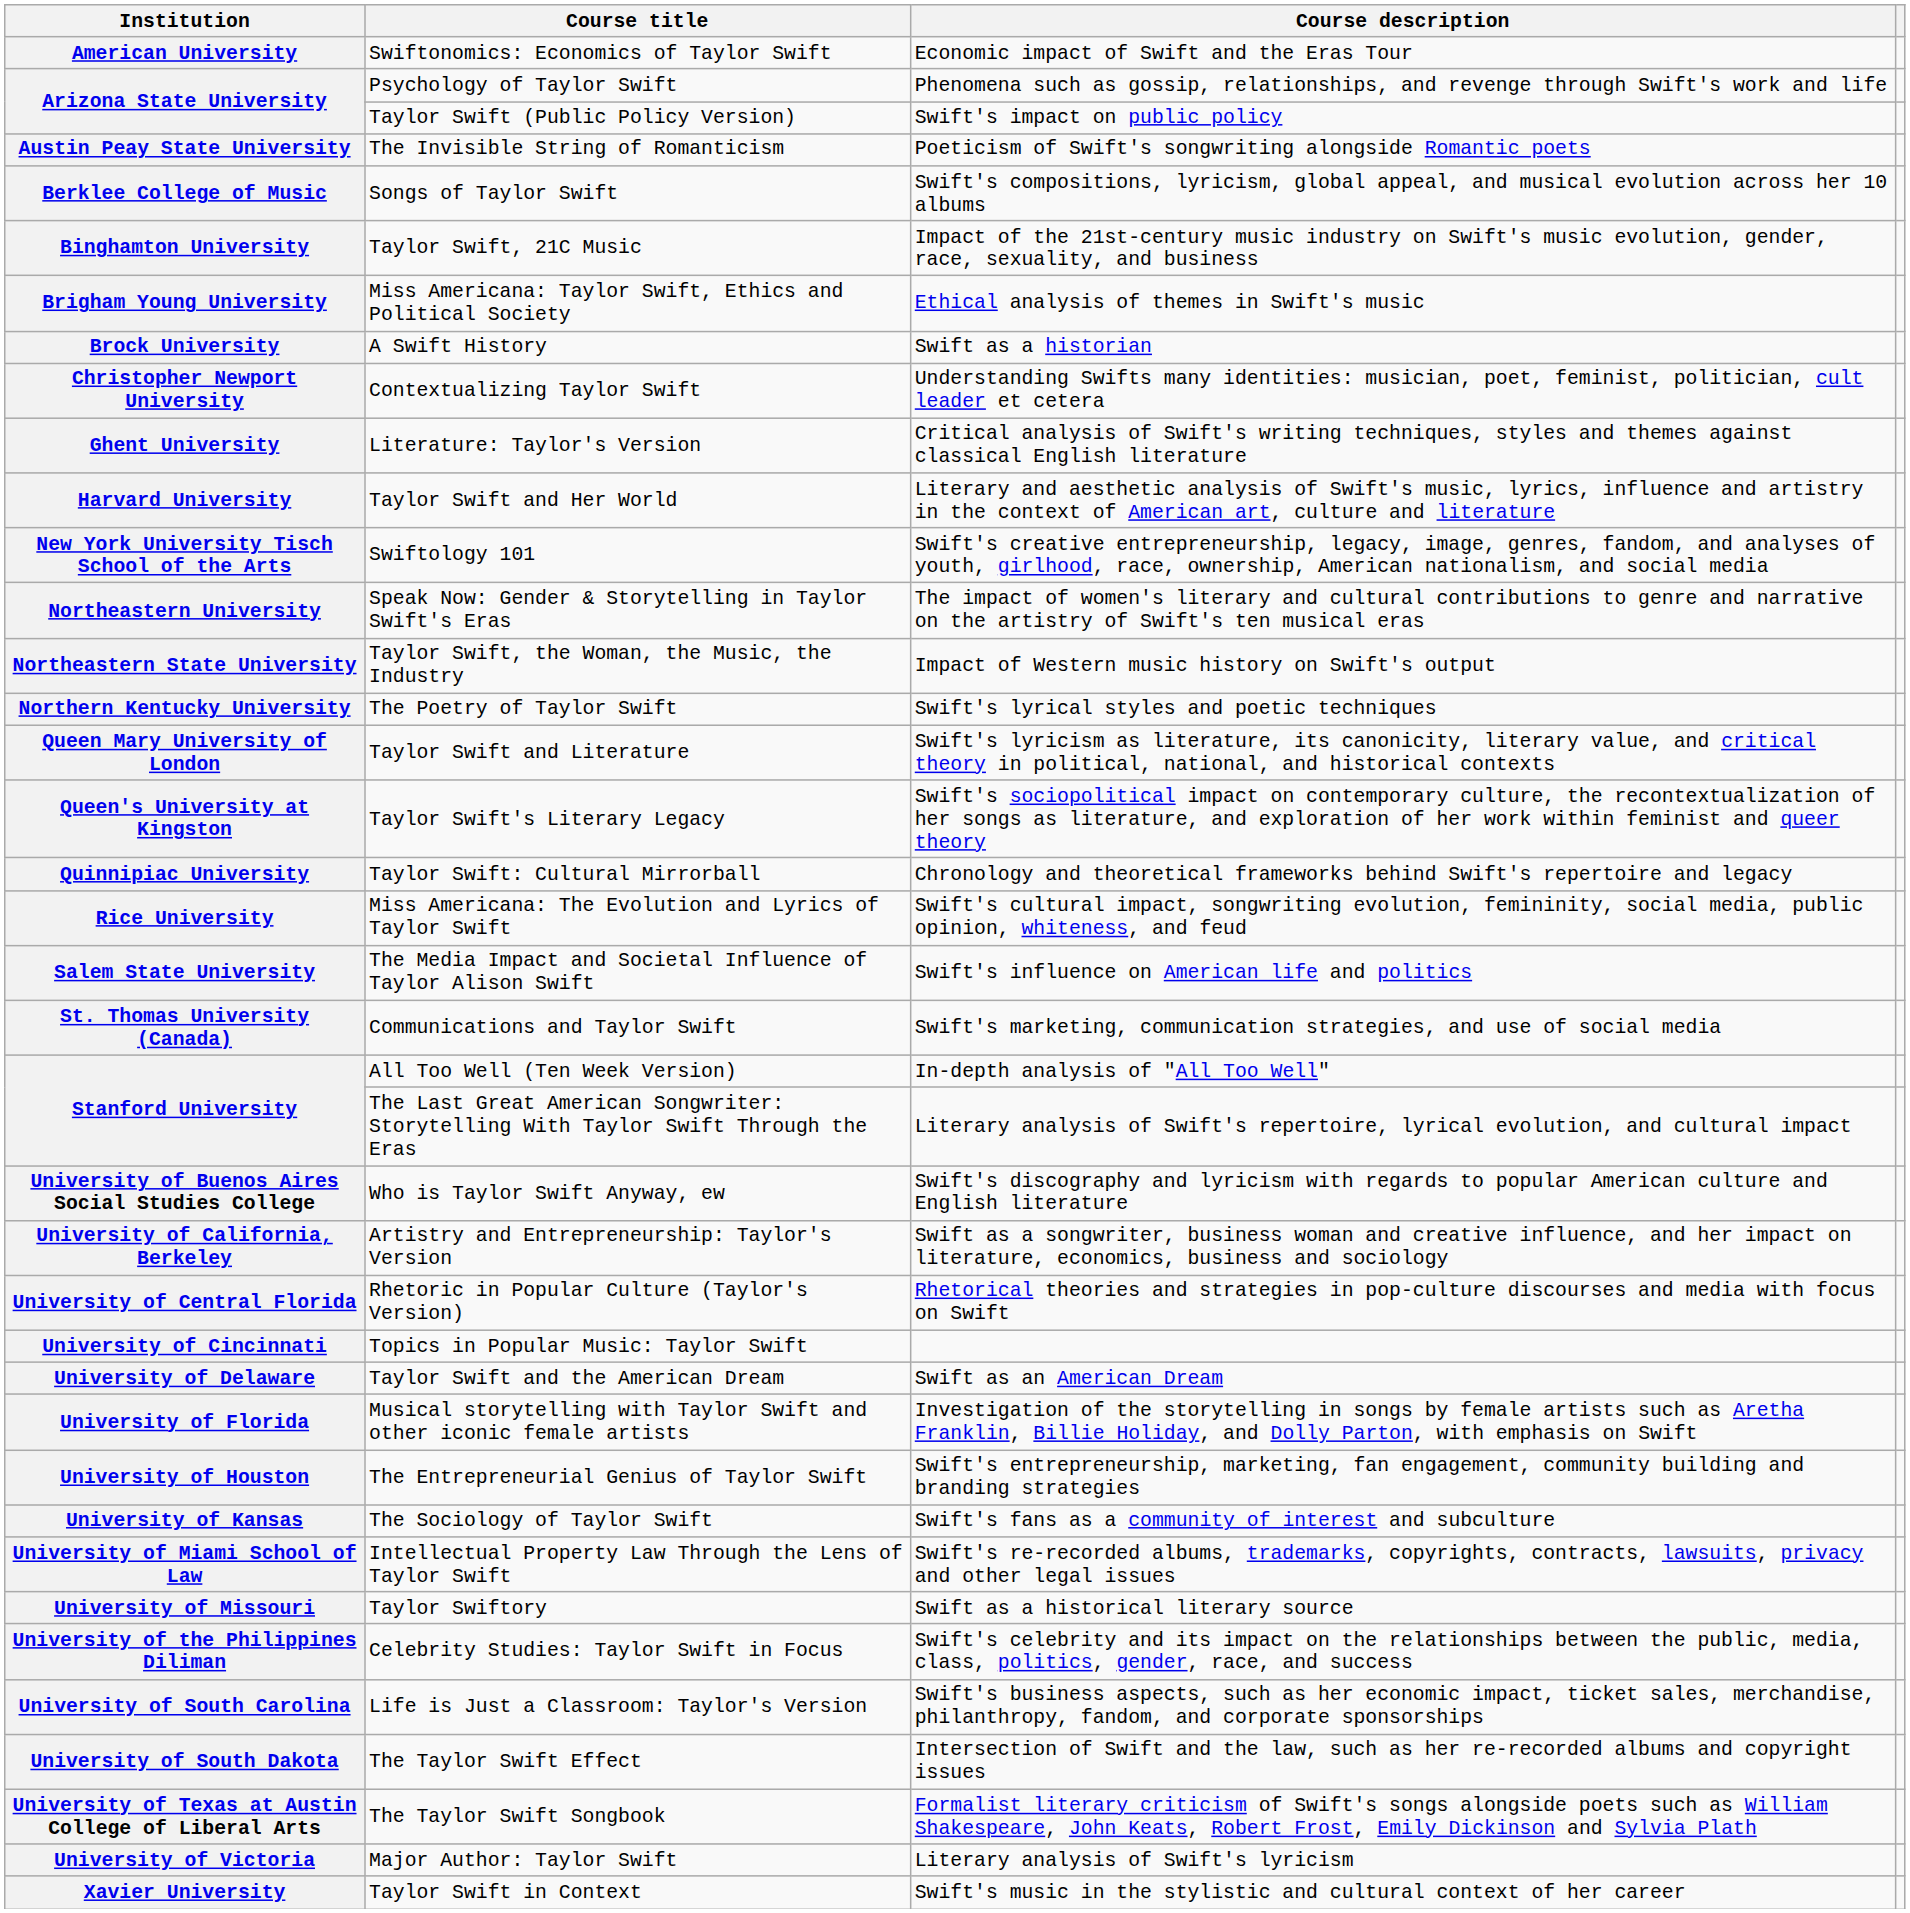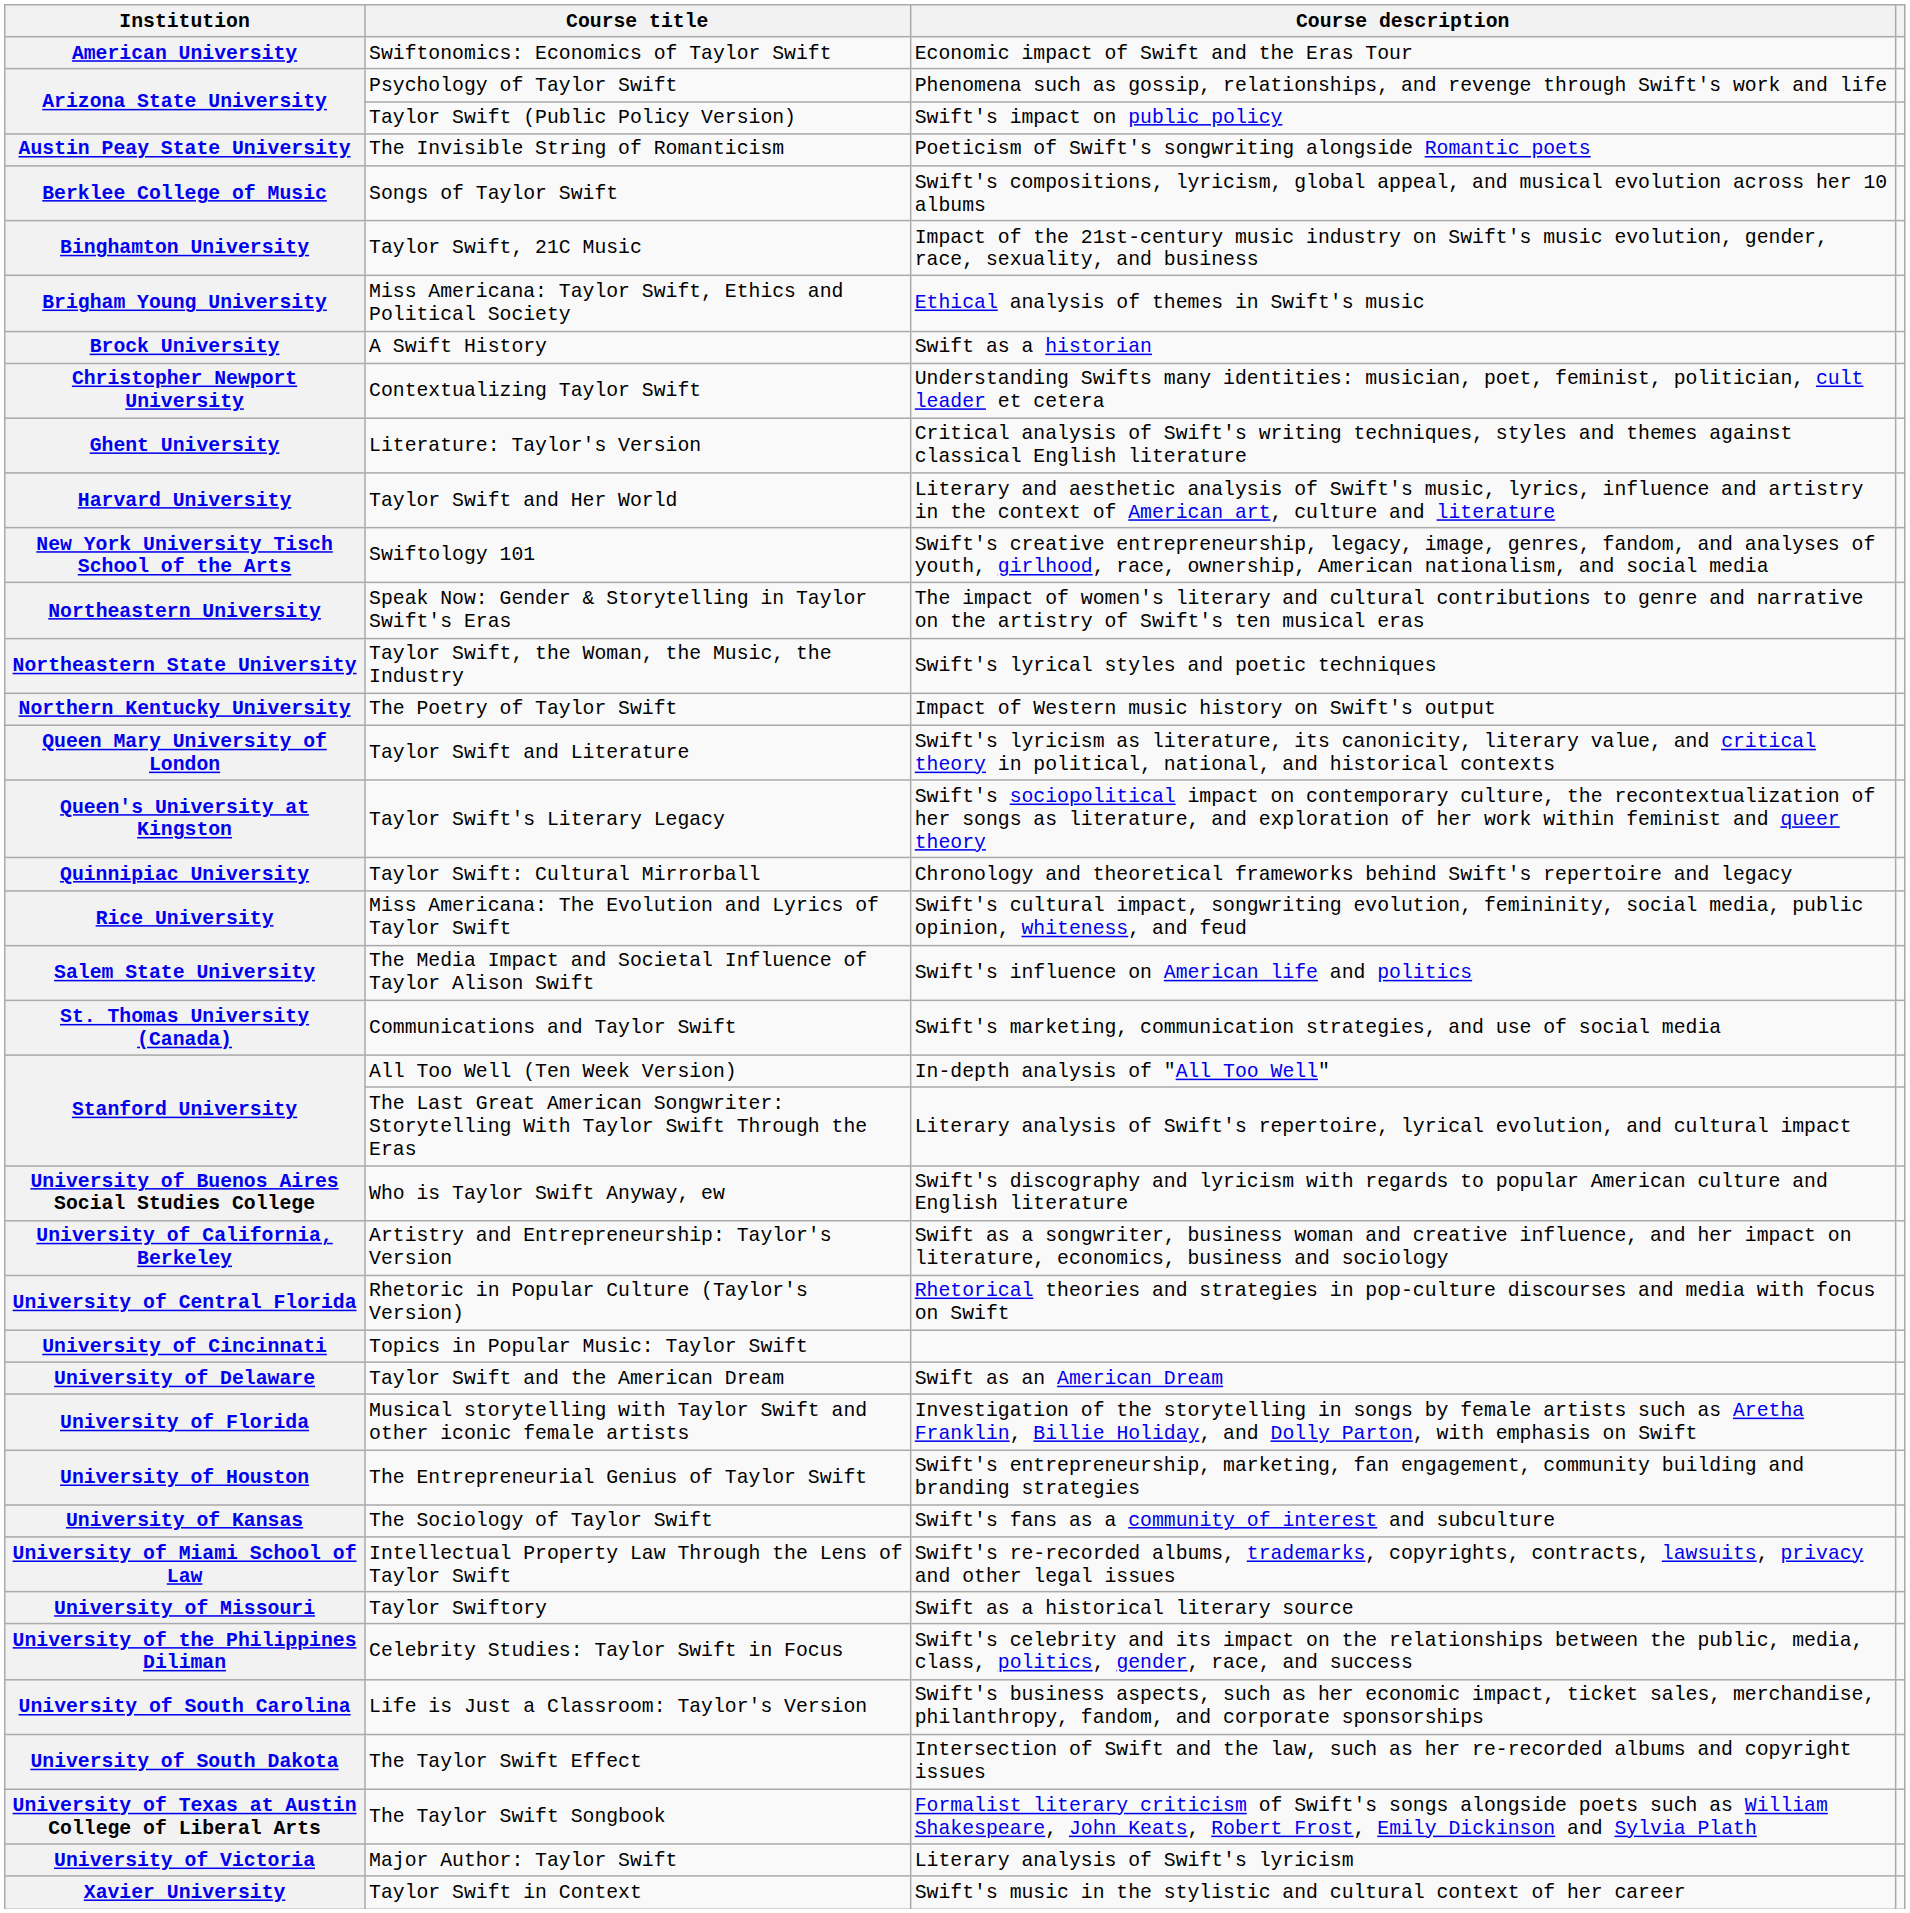 <table class="wikitable sortable plainrowheaders">
 <tr>
 <th scope="col">Institution</th>
 <th scope="col">Course title</th>
 <th scope="col" class="unsortable">Course description</th>
 <th scope="col" class="unsortable"></th>
 </tr>
 <tr>
 <th scope="row"><a href='#'>American University</a></th>
 <td>Swiftonomics: Economics of Taylor Swift</td>
 <td>Economic impact of Swift and the Eras Tour</td>
 <td></td>
 </tr>
 <tr>
 <th scope="rowgroup" rowspan="2"><a href='#'>Arizona State University</a></th>
 <td>Psychology of Taylor Swift</td>
 <td>Phenomena such as gossip, relationships, and revenge through Swift's work and life</td>
 <td></td>
 </tr>
 <tr>
 <td>Taylor Swift (Public Policy Version)</td>
 <td>Swift's impact on <a href='#'>public policy</a></td>
 <td></td>
 </tr>
 <tr>
 <th scope="row"><a href='#'>Austin Peay State University</a></th>
 <td>The Invisible String of Romanticism</td>
 <td>Poeticism of Swift's songwriting alongside <a href='#'>Romantic poets</a></td>
 <td></td>
 </tr>
 <tr>
 <th scope="row"><a href='#'>Berklee College of Music</a></th>
 <td>Songs of Taylor Swift</td>
 <td>Swift's compositions, lyricism, global appeal, and musical evolution across her 10 albums</td>
 <td></td>
 </tr>
 <tr>
 <th scope="row"><a href='#'>Binghamton University</a></th>
 <td>Taylor Swift, 21C Music</td>
 <td>Impact of the 21st-century music industry on Swift's music evolution, gender, race, sexuality, and business</td>
 <td></td>
 </tr>
 <tr>
 <th scope="row"><a href='#'>Brigham Young University</a></th>
 <td>Miss Americana: Taylor Swift, Ethics and Political Society</td>
 <td><a href='#'>Ethical</a> analysis of themes in Swift's music</td>
 <td></td>
 </tr>
 <tr>
 <th scope="row"><a href='#'>Brock University</a></th>
 <td>A Swift History</td>
 <td>Swift as a <a href='#'>historian</a></td>
 <td></td>
 </tr>
 <tr>
 <th scope="row"><a href='#'>Christopher Newport University</a></th>
 <td>Contextualizing Taylor Swift</td>
 <td>Understanding Swifts many identities: musician, poet, feminist, politician, <a href='#'>cult leader</a> et cetera</td>
 <td></td>
 </tr>
 <tr>
 <th scope="row"><a href='#'>Ghent University</a></th>
 <td>Literature: Taylor's Version</td>
 <td>Critical analysis of Swift's writing techniques, styles and themes against classical English literature</td>
 <td></td>
 </tr>
 <tr>
 <th scope="row"><a href='#'>Harvard University</a></th>
 <td>Taylor Swift and Her World</td>
 <td>Literary and aesthetic analysis of Swift's music, lyrics, influence and artistry in the context of <a href='#'>American art</a>, culture and <a href='#'>literature</a></td>
 <td></td>
 </tr>
 <tr>
 <th scope="row"><a href='#'>New York University Tisch School of the Arts</a></th>
 <td>Swiftology 101</td>
 <td>Swift's creative entrepreneurship, legacy, image, genres, fandom, and analyses of youth, <a href='#'>girlhood</a>, race, ownership, American nationalism, and social media</td>
 <td></td>
 </tr>
 <tr>
 <th scope="row"><a href='#'>Northeastern University</a></th>
 <td>Speak Now: Gender & Storytelling in Taylor Swift's Eras</td>
 <td>The impact of women's literary and cultural contributions to genre and narrative on the artistry of Swift's ten musical eras</td>
 <td></td>
 </tr>
 <tr>
 <th scope="row"><a href='#'>Northeastern State University</a></th>
 <td>Taylor Swift, the Woman, the Music, the Industry</td>
-<td>Impact of Western music history on Swift's output</td>
+<td>Swift's lyrical styles and poetic techniques</td>
 <td></td>
 </tr>
 <tr>
 <th scope="row"><a href='#'>Northern Kentucky University</a></th>
 <td>The Poetry of Taylor Swift</td>
-<td>Swift's lyrical styles and poetic techniques</td>
+<td>Impact of Western music history on Swift's output</td>
 <td></td>
 </tr>
 <tr>
 <th scope="row"><a href='#'>Queen Mary University of London</a></th>
 <td>Taylor Swift and Literature</td>
 <td>Swift's lyricism as literature, its canonicity, literary value, and <a href='#'>critical theory</a> in political, national, and historical contexts</td>
 <td></td>
 </tr>
 <tr>
 <th scope="row"><a href='#'>Queen's University at Kingston</a></th>
 <td>Taylor Swift's Literary Legacy</td>
 <td>Swift's <a href='#'>sociopolitical</a> impact on contemporary culture, the recontextualization of her songs as literature, and exploration of her work within feminist and <a href='#'>queer theory</a></td>
 <td></td>
 </tr>
 <tr>
 <th scope="row"><a href='#'>Quinnipiac University</a></th>
 <td>Taylor Swift: Cultural Mirrorball</td>
 <td>Chronology and theoretical frameworks behind Swift's repertoire and legacy</td>
 <td></td>
 </tr>
 <tr>
 <th scope="row"><a href='#'>Rice University</a></th>
 <td>Miss Americana: The Evolution and Lyrics of Taylor Swift</td>
 <td>Swift's cultural impact, songwriting evolution, femininity, social media, public opinion, <a href='#'>whiteness</a>, and feud</td>
 <td></td>
 </tr>
 <tr>
 <th scope="row"><a href='#'>Salem State University</a></th>
 <td>The Media Impact and Societal Influence of Taylor Alison Swift</td>
 <td>Swift's influence on <a href='#'>American life</a> and <a href='#'>politics</a></td>
 <td></td>
 </tr>
 <tr>
 <th scope="row"><a href='#'>St. Thomas University (Canada)</a></th>
 <td>Communications and Taylor Swift</td>
 <td>Swift's marketing, communication strategies, and use of social media</td>
 <td></td>
 </tr>
 <tr>
 <th scope="rowgroup" rowspan="2"><a href='#'>Stanford University</a></th>
 <td>All Too Well (Ten Week Version)</td>
 <td>In-depth analysis of "<a href='#'>All Too Well</a>"</td>
 <td></td>
 </tr>
 <tr>
 <td>The Last Great American Songwriter: Storytelling With Taylor Swift Through the Eras</td>
 <td>Literary analysis of Swift's repertoire, lyrical evolution, and cultural impact</td>
 <td></td>
 </tr>
 <tr>
 <th scope="row"><a href='#'>University of Buenos Aires</a> Social Studies College</th>
 <td>Who is Taylor Swift Anyway, ew</td>
 <td>Swift's discography and lyricism with regards to popular American culture and English literature</td>
 <td></td>
 </tr>
 <tr>
 <th scope="row"><a href='#'>University of California, Berkeley</a></th>
 <td>Artistry and Entrepreneurship: Taylor's Version</td>
 <td>Swift as a songwriter, business woman and creative influence, and her impact on literature, economics, business and sociology</td>
 <td></td>
 </tr>
 <tr>
 <th scope="row"><a href='#'>University of Central Florida</a></th>
 <td>Rhetoric in Popular Culture (Taylor's Version)</td>
 <td><a href='#'>Rhetorical</a> theories and strategies in pop-culture discourses and media with focus on Swift</td>
 <td></td>
 </tr>
 <tr>
 <th scope="row"><a href='#'>University of Cincinnati</a></th>
 <td>Topics in Popular Music: Taylor Swift</td>
 <td></td>
 <td></td>
 </tr>
 <tr>
 <th scope="row"><a href='#'>University of Delaware</a></th>
 <td>Taylor Swift and the American Dream</td>
 <td>Swift as an <a href='#'>American Dream</a></td>
 <td></td>
 </tr>
 <tr>
 <th scope="row"><a href='#'>University of Florida</a></th>
 <td>Musical storytelling with Taylor Swift and other iconic female artists</td>
 <td>Investigation of the storytelling in songs by female artists such as <a href='#'>Aretha Franklin</a>, <a href='#'>Billie Holiday</a>, and <a href='#'>Dolly Parton</a>, with emphasis on Swift</td>
 <td></td>
 </tr>
 <tr>
 <th scope="row"><a href='#'>University of Houston</a></th>
 <td>The Entrepreneurial Genius of Taylor Swift</td>
 <td>Swift's entrepreneurship, marketing, fan engagement, community building and branding strategies</td>
 <td></td>
 </tr>
 <tr>
 <th scope="row"><a href='#'>University of Kansas</a></th>
 <td>The Sociology of Taylor Swift</td>
 <td>Swift's fans as a <a href='#'>community of interest</a> and subculture</td>
 <td></td>
 </tr>
 <tr>
 <th scope="row"><a href='#'>University of Miami School of Law</a></th>
 <td>Intellectual Property Law Through the Lens of Taylor Swift</td>
 <td>Swift's re-recorded albums, <a href='#'>trademarks</a>, copyrights, contracts, <a href='#'>lawsuits</a>, <a href='#'>privacy</a> and other legal issues</td>
 <td></td>
 </tr>
 <tr>
 <th scope="row"><a href='#'>University of Missouri</a></th>
 <td>Taylor Swiftory</td>
 <td>Swift as a historical literary source</td>
 <td></td>
 </tr>
 <tr>
 <th scope="row"><a href='#'>University of the Philippines Diliman</a></th>
 <td>Celebrity Studies: Taylor Swift in Focus</td>
 <td>Swift's celebrity and its impact on the relationships between the public, media,  class, <a href='#'>politics</a>, <a href='#'>gender</a>, race, and  success</td>
 <td></td>
 </tr>
 <tr>
 <th scope="row"><a href='#'>University of South Carolina</a></th>
 <td>Life is Just a Classroom: Taylor's Version</td>
 <td>Swift's business aspects, such as her economic impact, ticket sales, merchandise, philanthropy, fandom, and corporate sponsorships</td>
 <td></td>
 </tr>
 <tr>
 <th scope="row"><a href='#'>University of South Dakota</a></th>
 <td>The Taylor Swift Effect</td>
 <td>Intersection of Swift and the law, such as her re-recorded albums and copyright issues</td>
 <td></td>
 </tr>
 <tr>
 <th scope="row"><a href='#'>University of Texas at Austin</a> College of Liberal Arts</th>
 <td>The Taylor Swift Songbook</td>
 <td><a href='#'>Formalist literary criticism</a> of Swift's songs alongside poets such as <a href='#'>William Shakespeare</a>, <a href='#'>John Keats</a>, <a href='#'>Robert Frost</a>, <a href='#'>Emily Dickinson</a> and <a href='#'>Sylvia Plath</a></td>
 <td></td>
 </tr>
 <tr>
 <th scope="row"><a href='#'>University of Victoria</a></th>
 <td>Major Author: Taylor Swift</td>
 <td>Literary analysis of Swift's lyricism</td>
 <td></td>
 </tr>
 <tr>
 <th scope="row"><a href='#'>Xavier University</a></th>
 <td>Taylor Swift in Context</td>
 <td>Swift's music in the stylistic and cultural context of her career</td>
 <td></td>
 </tr>
 </table>
